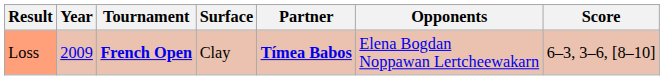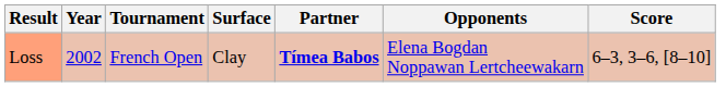 <table class="sortable wikitable">
 <tr>
 <th>Result</th>
 <th>Year</th>
 <th>Tournament</th>
 <th>Surface</th>
 <th>Partner</th>
 <th>Opponents</th>
 <th class="unsortable">Score</th>
 </tr>
 <tr style="background:#ebc2af;">
 <td style="background:#ffa07a;">Loss</td>
-<td><a href='#'>2009</a></td>
-<td><strong><a href='#'>French Open</a></strong></td>
+<td><a href='#'>2002</a></td>
+<td><a href='#'>French Open</a></td>
 <td>Clay</td>
 <td><strong> <a href='#'>Tímea Babos</a></strong></td>
 <td> <a href='#'>Elena Bogdan</a> <br>  <a href='#'>Noppawan Lertcheewakarn</a></td>
 <td>6–3, 3–6, [8–10]</td>
 </tr>
 </table>
